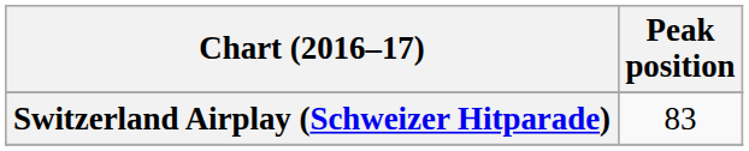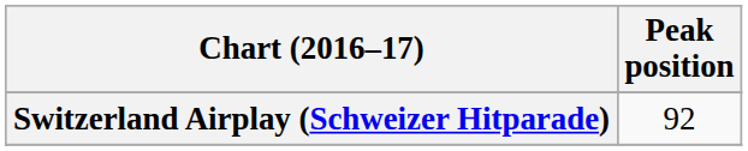 <table class="wikitable sortable plainrowheaders" style="text-align:center">
 <tr>
 <th scope="col">Chart (2016–17)</th>
 <th scope="col">Peak<br>position</th>
 </tr>
 <tr>
 </tr>
 <tr>
 </tr>
 <tr>
 <th scope="row">Switzerland Airplay (<a href='#'>Schweizer Hitparade</a>)</th>
-<td>83</td>
+<td>92</td>
 </tr>
 <tr>
 </tr>
 <tr>
 </tr>
 <tr>
 </tr>
 <tr>
 </tr>
 </table>
